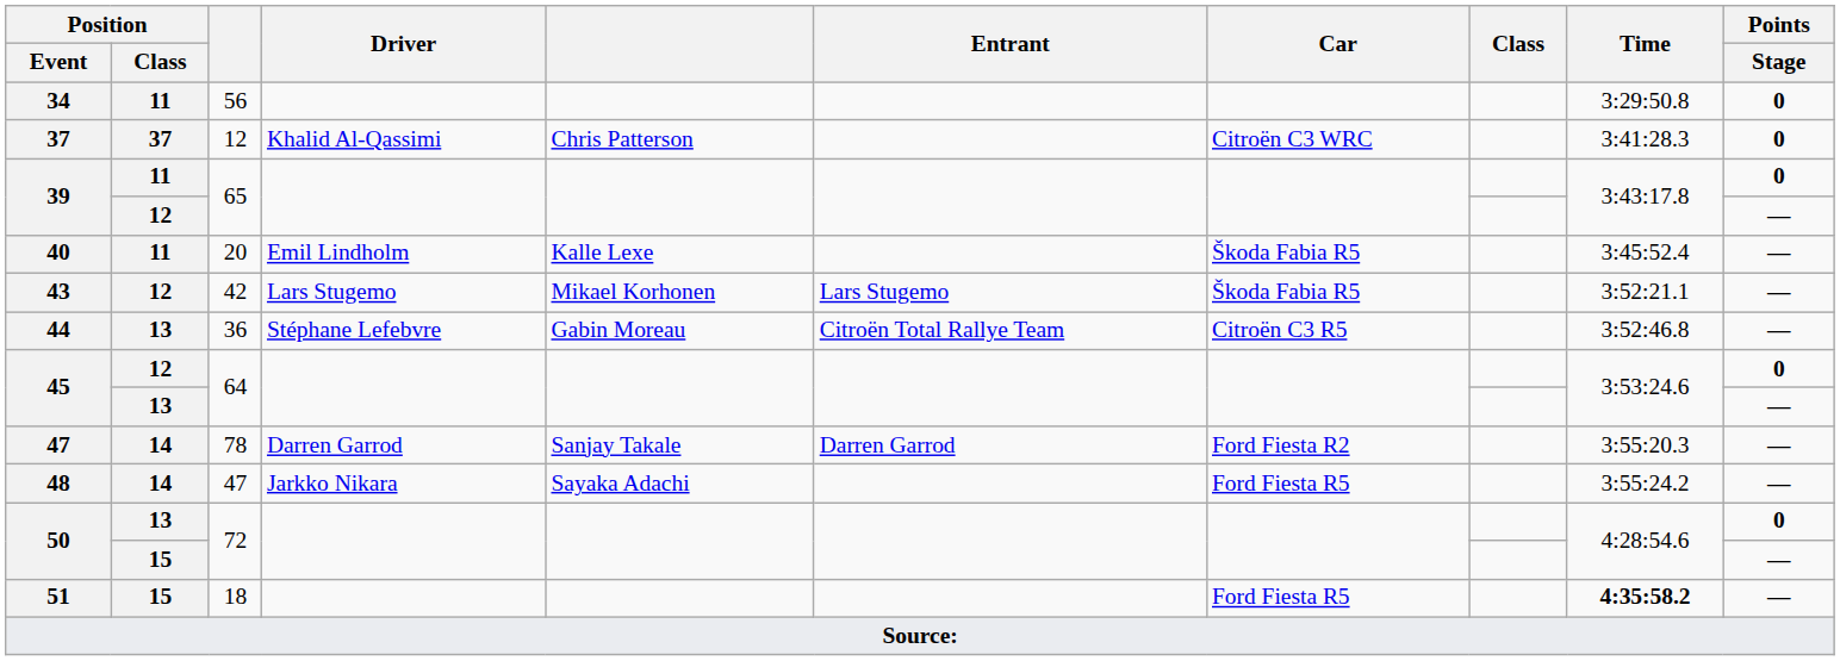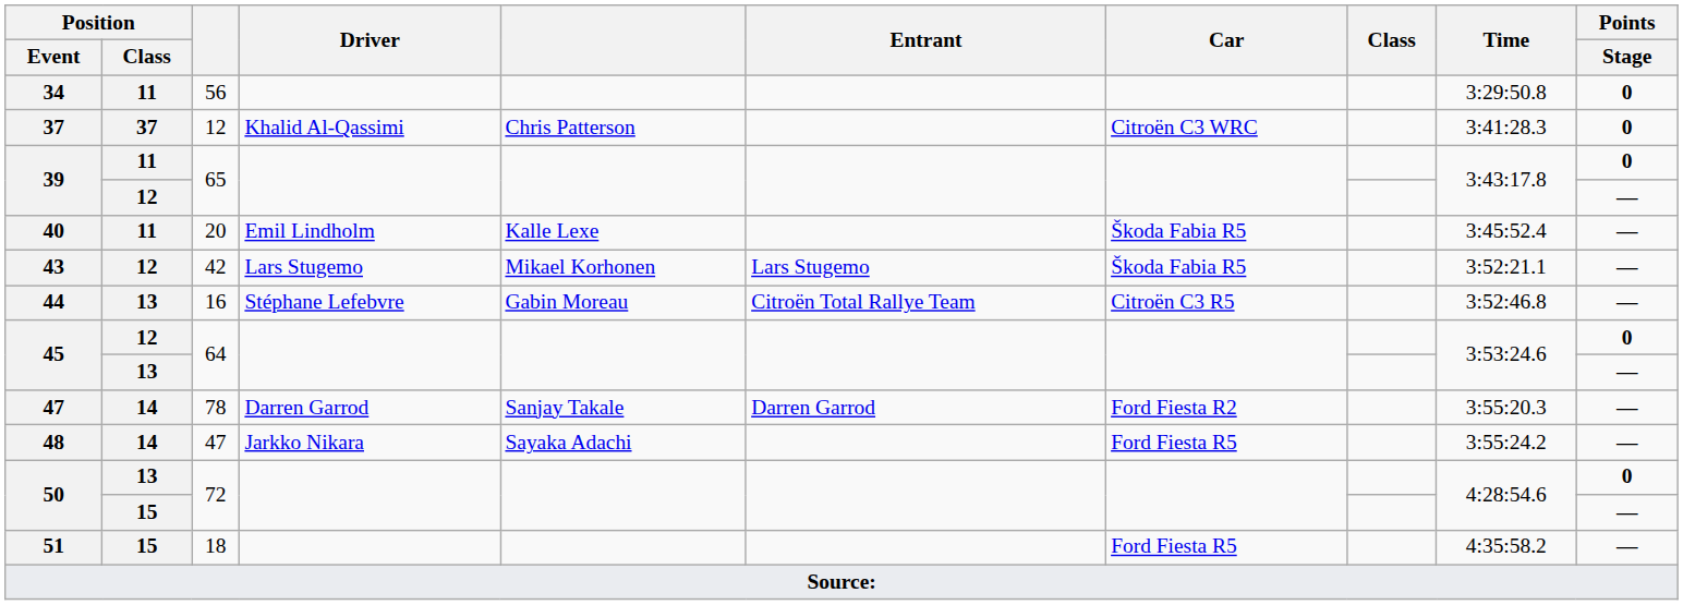 <table class="wikitable" width=85% style="font-size: 85%;">
 <tr>
 <th colspan="2">Position</th>
 <th rowspan="2"></th>
 <th rowspan="2">Driver</th>
 <th rowspan="2"></th>
 <th rowspan="2">Entrant</th>
 <th rowspan="2">Car</th>
 <th rowspan="2">Class</th>
 <th rowspan="2">Time</th>
 <th>Points</th>
 </tr>
 <tr>
 <th>Event</th>
 <th>Class</th>
 <th>Stage</th>
 </tr>
 <tr>
 <th>34</th>
 <th>11</th>
 <td align="center">56</td>
 <td></td>
 <td></td>
 <td></td>
 <td></td>
 <td align="center"></td>
 <td align="center">3:29:50.8</td>
 <td align="center"><strong>0</strong></td>
 </tr>
 <tr>
 <th>37</th>
 <th>37</th>
 <td align="center">12</td>
 <td> <a href='#'>Khalid Al-Qassimi</a></td>
 <td> <a href='#'>Chris Patterson</a></td>
 <td></td>
 <td><a href='#'>Citroën C3 WRC</a></td>
 <td align="center"></td>
 <td align="center">3:41:28.3</td>
 <td align="center"><strong>0</strong></td>
 </tr>
 <tr>
 <th rowspan="2">39</th>
 <th>11</th>
 <td rowspan="2" align="center">65</td>
 <td rowspan="2"></td>
 <td rowspan="2"></td>
 <td rowspan="2"></td>
 <td rowspan="2"></td>
 <td align="center"></td>
 <td rowspan="2" align="center">3:43:17.8</td>
 <td align="center"><strong>0</strong></td>
 </tr>
 <tr>
 <th>12</th>
 <td align="center"></td>
 <td align="center"><strong>—</strong></td>
 </tr>
 <tr>
 <th>40</th>
 <th>11</th>
 <td align="center">20</td>
 <td> <a href='#'>Emil Lindholm</a></td>
 <td> <a href='#'>Kalle Lexe</a></td>
 <td></td>
 <td><a href='#'>Škoda Fabia R5</a></td>
 <td align="center"></td>
 <td align="center">3:45:52.4</td>
 <td align="center"><strong>—</strong></td>
 </tr>
 <tr>
 <th>43</th>
 <th>12</th>
 <td align="center">42</td>
 <td> <a href='#'>Lars Stugemo</a></td>
 <td> <a href='#'>Mikael Korhonen</a></td>
 <td> <a href='#'>Lars Stugemo</a></td>
 <td><a href='#'>Škoda Fabia R5</a></td>
 <td align="center"></td>
 <td align="center">3:52:21.1</td>
 <td align="center"><strong>—</strong></td>
 </tr>
 <tr>
 <th>44</th>
 <th>13</th>
-<td align="center">36</td>
+<td align="center">16</td>
 <td> <a href='#'>Stéphane Lefebvre</a></td>
 <td> <a href='#'>Gabin Moreau</a></td>
 <td> <a href='#'>Citroën Total Rallye Team</a></td>
 <td><a href='#'>Citroën C3 R5</a></td>
 <td align="center"></td>
 <td align="center">3:52:46.8</td>
 <td align="center"><strong>—</strong></td>
 </tr>
 <tr>
 <th rowspan="2">45</th>
 <th>12</th>
 <td rowspan="2" align="center">64</td>
 <td rowspan="2"></td>
 <td rowspan="2"></td>
 <td rowspan="2"></td>
 <td rowspan="2"></td>
 <td align="center"></td>
 <td rowspan="2" align="center">3:53:24.6</td>
 <td align="center"><strong>0</strong></td>
 </tr>
 <tr>
 <th>13</th>
 <td align="center"></td>
 <td align="center"><strong>—</strong></td>
 </tr>
 <tr>
 <th>47</th>
 <th>14</th>
 <td align="center">78</td>
 <td> <a href='#'>Darren Garrod</a></td>
 <td> <a href='#'>Sanjay Takale</a></td>
 <td> <a href='#'>Darren Garrod</a></td>
 <td><a href='#'>Ford Fiesta R2</a></td>
 <td align="center"></td>
 <td align="center">3:55:20.3</td>
 <td align="center"><strong>—</strong></td>
 </tr>
 <tr>
 <th>48</th>
 <th>14</th>
 <td align="center">47</td>
 <td> <a href='#'>Jarkko Nikara</a></td>
 <td> <a href='#'>Sayaka Adachi</a></td>
 <td></td>
 <td><a href='#'>Ford Fiesta R5</a></td>
 <td align="center"></td>
 <td align="center">3:55:24.2</td>
 <td align="center"><strong>—</strong></td>
 </tr>
 <tr>
 <th rowspan="2">50</th>
 <th>13</th>
 <td rowspan="2" align="center">72</td>
 <td rowspan="2"></td>
 <td rowspan="2"></td>
 <td rowspan="2"></td>
 <td rowspan="2"></td>
 <td align="center"></td>
 <td rowspan="2" align="center">4:28:54.6</td>
 <td align="center"><strong>0</strong></td>
 </tr>
 <tr>
 <th>15</th>
 <td align="center"></td>
 <td align="center"><strong>—</strong></td>
 </tr>
 <tr>
 <th>51</th>
 <th>15</th>
 <td align="center">18</td>
 <td></td>
 <td></td>
 <td></td>
 <td><a href='#'>Ford Fiesta R5</a></td>
 <td align="center"></td>
-<td align="center"><strong>4:35:58.2</strong></td>
+<td align="center">4:35:58.2</td>
 <td align="center"><strong>—</strong></td>
 </tr>
 <tr>
 <td style="background-color:#EAECF0; text-align:center" colspan="11"><strong>Source:</strong></td>
 </tr>
 </table>
